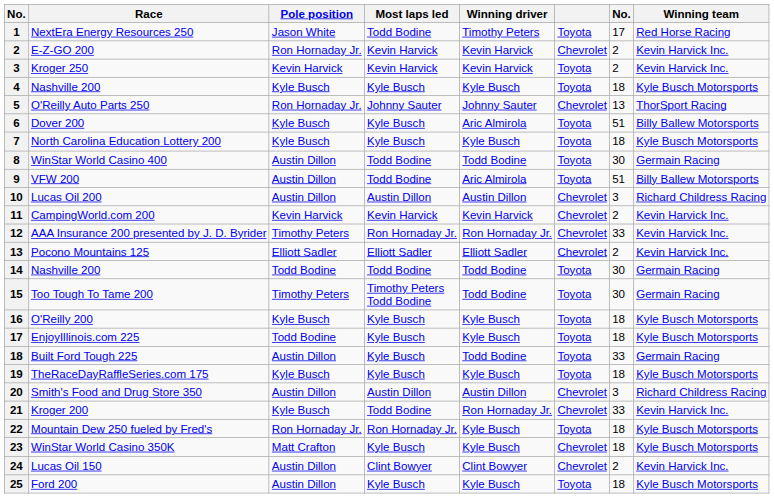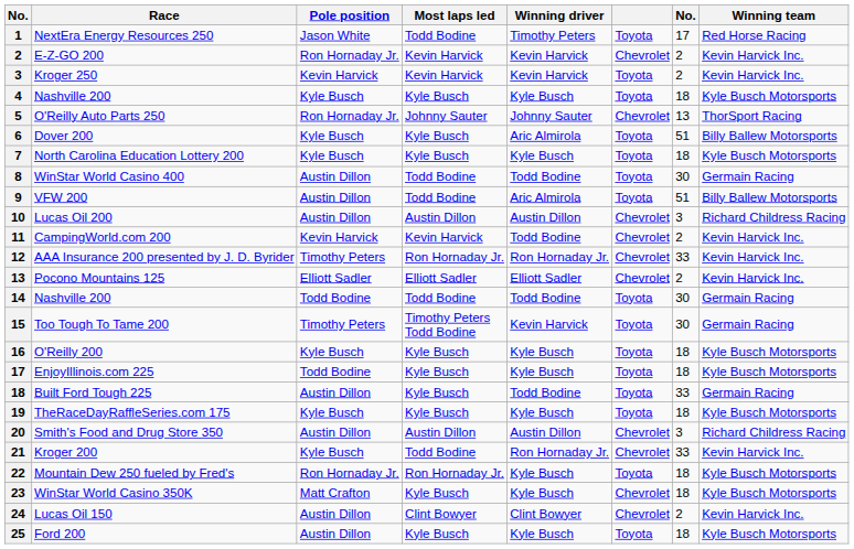 <table class="wikitable" style="font-size:95%">
 <tr>
 <th>No.</th>
 <th>Race</th>
 <th><a href='#'>Pole position</a></th>
 <th>Most laps led</th>
 <th>Winning driver</th>
 <th></th>
 <th>No.</th>
 <th>Winning team</th>
 </tr>
 <tr>
 <th>1</th>
 <td><a href='#'>NextEra Energy Resources 250</a></td>
 <td><a href='#'>Jason White</a></td>
 <td><a href='#'>Todd Bodine</a></td>
 <td><a href='#'>Timothy Peters</a></td>
 <td><a href='#'>Toyota</a></td>
 <td>17</td>
 <td><a href='#'>Red Horse Racing</a></td>
 </tr>
 <tr>
 <th>2</th>
 <td><a href='#'>E-Z-GO 200</a></td>
 <td><a href='#'>Ron Hornaday Jr.</a></td>
 <td><a href='#'>Kevin Harvick</a></td>
 <td><a href='#'>Kevin Harvick</a></td>
 <td><a href='#'>Chevrolet</a></td>
 <td>2</td>
 <td><a href='#'>Kevin Harvick Inc.</a></td>
 </tr>
 <tr>
 <th>3</th>
 <td><a href='#'>Kroger 250</a></td>
 <td><a href='#'>Kevin Harvick</a></td>
 <td><a href='#'>Kevin Harvick</a></td>
 <td><a href='#'>Kevin Harvick</a></td>
 <td><a href='#'>Toyota</a></td>
 <td>2</td>
 <td><a href='#'>Kevin Harvick Inc.</a></td>
 </tr>
 <tr>
 <th>4</th>
 <td><a href='#'>Nashville 200</a></td>
 <td><a href='#'>Kyle Busch</a></td>
 <td><a href='#'>Kyle Busch</a></td>
 <td><a href='#'>Kyle Busch</a></td>
 <td><a href='#'>Toyota</a></td>
 <td>18</td>
 <td><a href='#'>Kyle Busch Motorsports</a></td>
 </tr>
 <tr>
 <th>5</th>
 <td><a href='#'>O'Reilly Auto Parts 250</a></td>
 <td><a href='#'>Ron Hornaday Jr.</a></td>
 <td><a href='#'>Johnny Sauter</a></td>
 <td><a href='#'>Johnny Sauter</a></td>
 <td><a href='#'>Chevrolet</a></td>
 <td>13</td>
 <td><a href='#'>ThorSport Racing</a></td>
 </tr>
 <tr>
 <th>6</th>
 <td><a href='#'>Dover 200</a></td>
 <td><a href='#'>Kyle Busch</a></td>
 <td><a href='#'>Kyle Busch</a></td>
 <td><a href='#'>Aric Almirola</a></td>
 <td><a href='#'>Toyota</a></td>
 <td>51</td>
 <td><a href='#'>Billy Ballew Motorsports</a></td>
 </tr>
 <tr>
 <th>7</th>
 <td><a href='#'>North Carolina Education Lottery 200</a></td>
 <td><a href='#'>Kyle Busch</a></td>
 <td><a href='#'>Kyle Busch</a></td>
 <td><a href='#'>Kyle Busch</a></td>
 <td><a href='#'>Toyota</a></td>
 <td>18</td>
 <td><a href='#'>Kyle Busch Motorsports</a></td>
 </tr>
 <tr>
 <th>8</th>
 <td><a href='#'>WinStar World Casino 400</a></td>
 <td><a href='#'>Austin Dillon</a></td>
 <td><a href='#'>Todd Bodine</a></td>
 <td><a href='#'>Todd Bodine</a></td>
 <td><a href='#'>Toyota</a></td>
 <td>30</td>
 <td><a href='#'>Germain Racing</a></td>
 </tr>
 <tr>
 <th>9</th>
 <td><a href='#'>VFW 200</a></td>
 <td><a href='#'>Austin Dillon</a></td>
 <td><a href='#'>Todd Bodine</a></td>
 <td><a href='#'>Aric Almirola</a></td>
 <td><a href='#'>Toyota</a></td>
 <td>51</td>
 <td><a href='#'>Billy Ballew Motorsports</a></td>
 </tr>
 <tr>
 <th>10</th>
 <td><a href='#'>Lucas Oil 200</a></td>
 <td><a href='#'>Austin Dillon</a></td>
 <td><a href='#'>Austin Dillon</a></td>
 <td><a href='#'>Austin Dillon</a></td>
 <td><a href='#'>Chevrolet</a></td>
 <td>3</td>
 <td><a href='#'>Richard Childress Racing</a></td>
 </tr>
 <tr>
 <th>11</th>
 <td><a href='#'>CampingWorld.com 200</a></td>
 <td><a href='#'>Kevin Harvick</a></td>
 <td><a href='#'>Kevin Harvick</a></td>
-<td><a href='#'>Kevin Harvick</a></td>
+<td><a href='#'>Todd Bodine</a></td>
 <td><a href='#'>Chevrolet</a></td>
 <td>2</td>
 <td><a href='#'>Kevin Harvick Inc.</a></td>
 </tr>
 <tr>
 <th>12</th>
 <td><a href='#'>AAA Insurance 200 presented by J. D. Byrider</a></td>
 <td><a href='#'>Timothy Peters</a></td>
 <td><a href='#'>Ron Hornaday Jr.</a></td>
 <td><a href='#'>Ron Hornaday Jr.</a></td>
 <td><a href='#'>Chevrolet</a></td>
 <td>33</td>
 <td><a href='#'>Kevin Harvick Inc.</a></td>
 </tr>
 <tr>
 <th>13</th>
 <td><a href='#'>Pocono Mountains 125</a></td>
 <td><a href='#'>Elliott Sadler</a></td>
 <td><a href='#'>Elliott Sadler</a></td>
 <td><a href='#'>Elliott Sadler</a></td>
 <td><a href='#'>Chevrolet</a></td>
 <td>2</td>
 <td><a href='#'>Kevin Harvick Inc.</a></td>
 </tr>
 <tr>
 <th>14</th>
 <td><a href='#'>Nashville 200</a></td>
 <td><a href='#'>Todd Bodine</a></td>
 <td><a href='#'>Todd Bodine</a></td>
 <td><a href='#'>Todd Bodine</a></td>
 <td><a href='#'>Toyota</a></td>
 <td>30</td>
 <td><a href='#'>Germain Racing</a></td>
 </tr>
 <tr>
 <th>15</th>
 <td><a href='#'>Too Tough To Tame 200</a></td>
 <td><a href='#'>Timothy Peters</a></td>
 <td><a href='#'>Timothy Peters</a> <br> <a href='#'>Todd Bodine</a></td>
-<td><a href='#'>Todd Bodine</a></td>
+<td><a href='#'>Kevin Harvick</a></td>
 <td><a href='#'>Toyota</a></td>
 <td>30</td>
 <td><a href='#'>Germain Racing</a></td>
 </tr>
 <tr>
 <th>16</th>
 <td><a href='#'>O'Reilly 200</a></td>
 <td><a href='#'>Kyle Busch</a></td>
 <td><a href='#'>Kyle Busch</a></td>
 <td><a href='#'>Kyle Busch</a></td>
 <td><a href='#'>Toyota</a></td>
 <td>18</td>
 <td><a href='#'>Kyle Busch Motorsports</a></td>
 </tr>
 <tr>
 <th>17</th>
 <td><a href='#'>EnjoyIllinois.com 225</a></td>
 <td><a href='#'>Todd Bodine</a></td>
 <td><a href='#'>Kyle Busch</a></td>
 <td><a href='#'>Kyle Busch</a></td>
 <td><a href='#'>Toyota</a></td>
 <td>18</td>
 <td><a href='#'>Kyle Busch Motorsports</a></td>
 </tr>
 <tr>
 <th>18</th>
 <td><a href='#'>Built Ford Tough 225</a></td>
 <td><a href='#'>Austin Dillon</a></td>
 <td><a href='#'>Kyle Busch</a></td>
 <td><a href='#'>Todd Bodine</a></td>
 <td><a href='#'>Toyota</a></td>
 <td>33</td>
 <td><a href='#'>Germain Racing</a></td>
 </tr>
 <tr>
 <th>19</th>
 <td><a href='#'>TheRaceDayRaffleSeries.com 175</a></td>
 <td><a href='#'>Kyle Busch</a></td>
 <td><a href='#'>Kyle Busch</a></td>
 <td><a href='#'>Kyle Busch</a></td>
 <td><a href='#'>Toyota</a></td>
 <td>18</td>
 <td><a href='#'>Kyle Busch Motorsports</a></td>
 </tr>
 <tr>
 <th>20</th>
 <td><a href='#'>Smith's Food and Drug Store 350</a></td>
 <td><a href='#'>Austin Dillon</a></td>
 <td><a href='#'>Austin Dillon</a></td>
 <td><a href='#'>Austin Dillon</a></td>
 <td><a href='#'>Chevrolet</a></td>
 <td>3</td>
 <td><a href='#'>Richard Childress Racing</a></td>
 </tr>
 <tr>
 <th>21</th>
 <td><a href='#'>Kroger 200</a></td>
 <td><a href='#'>Kyle Busch</a></td>
 <td><a href='#'>Todd Bodine</a></td>
 <td><a href='#'>Ron Hornaday Jr.</a></td>
 <td><a href='#'>Chevrolet</a></td>
 <td>33</td>
 <td><a href='#'>Kevin Harvick Inc.</a></td>
 </tr>
 <tr>
 <th>22</th>
 <td><a href='#'>Mountain Dew 250 fueled by Fred's</a></td>
 <td><a href='#'>Ron Hornaday Jr.</a></td>
 <td><a href='#'>Ron Hornaday Jr.</a></td>
 <td><a href='#'>Kyle Busch</a></td>
 <td><a href='#'>Toyota</a></td>
 <td>18</td>
 <td><a href='#'>Kyle Busch Motorsports</a></td>
 </tr>
 <tr>
 <th>23</th>
 <td><a href='#'>WinStar World Casino 350K</a></td>
 <td><a href='#'>Matt Crafton</a></td>
 <td><a href='#'>Kyle Busch</a></td>
 <td><a href='#'>Kyle Busch</a></td>
 <td><a href='#'>Chevrolet</a></td>
 <td>18</td>
 <td><a href='#'>Kyle Busch Motorsports</a></td>
 </tr>
 <tr>
 <th>24</th>
 <td><a href='#'>Lucas Oil 150</a></td>
 <td><a href='#'>Austin Dillon</a></td>
 <td><a href='#'>Clint Bowyer</a></td>
 <td><a href='#'>Clint Bowyer</a></td>
 <td><a href='#'>Chevrolet</a></td>
 <td>2</td>
 <td><a href='#'>Kevin Harvick Inc.</a></td>
 </tr>
 <tr>
 <th>25</th>
 <td><a href='#'>Ford 200</a></td>
 <td><a href='#'>Austin Dillon</a></td>
 <td><a href='#'>Kyle Busch</a></td>
 <td><a href='#'>Kyle Busch</a></td>
 <td><a href='#'>Toyota</a></td>
 <td>18</td>
 <td><a href='#'>Kyle Busch Motorsports</a></td>
 </tr>
 </table>
